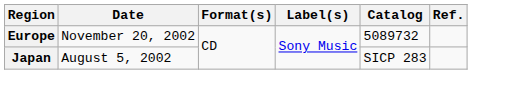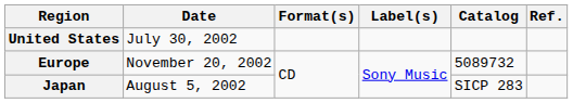 <table class="wikitable plainrowheaders">
 <tr>
 <th align="center">Region</th>
 <th align="center">Date</th>
 <th align="center">Format(s)</th>
 <th align="center">Label(s)</th>
 <th align="center">Catalog</th>
 <th align="center">Ref.</th>
+</tr>
+<tr>
+<th scope="row">United States</th>
+<td>July 30, 2002</td>
+<td></td>
+<td></td>
+<td></td>
+<td></td>
 </tr>
 <tr>
 <th scope="row">Europe</th>
 <td>November 20, 2002</td>
 <td rowspan="2">CD</td>
 <td rowspan="2"><a href='#'>Sony Music</a></td>
 <td>5089732</td>
 <td></td>
 </tr>
 <tr>
 <th scope="row">Japan</th>
 <td>August 5, 2002</td>
 <td>SICP 283</td>
 <td></td>
 </tr>
 </table>
